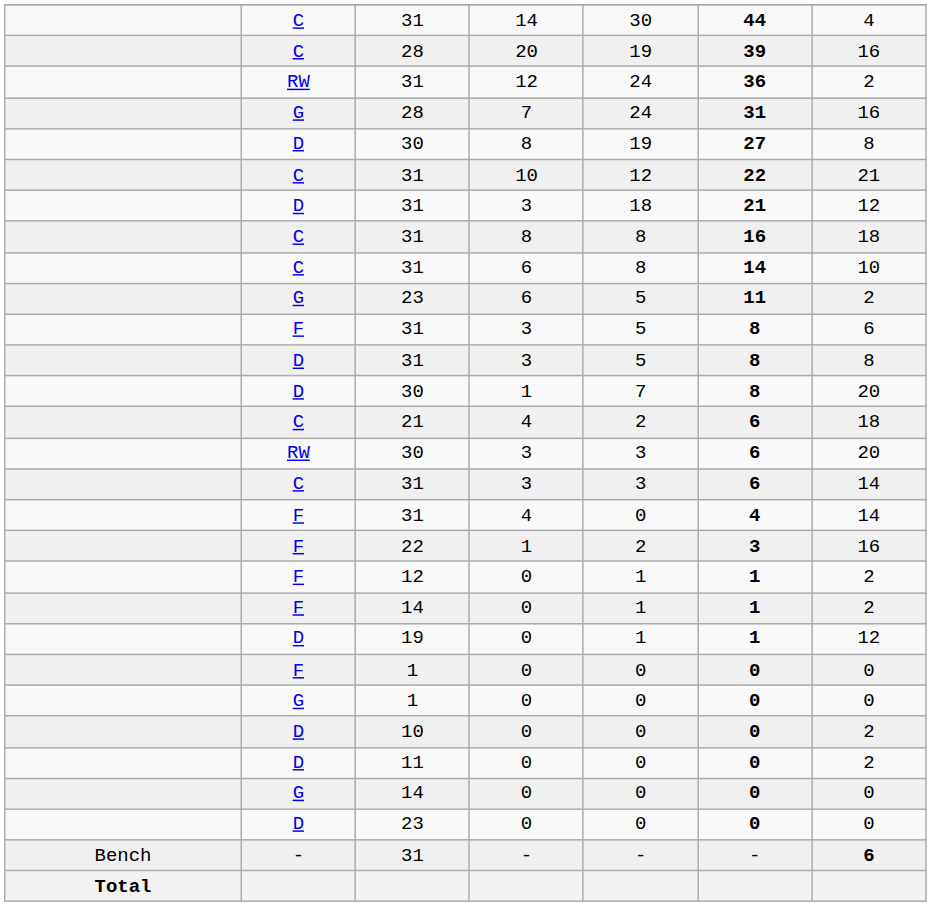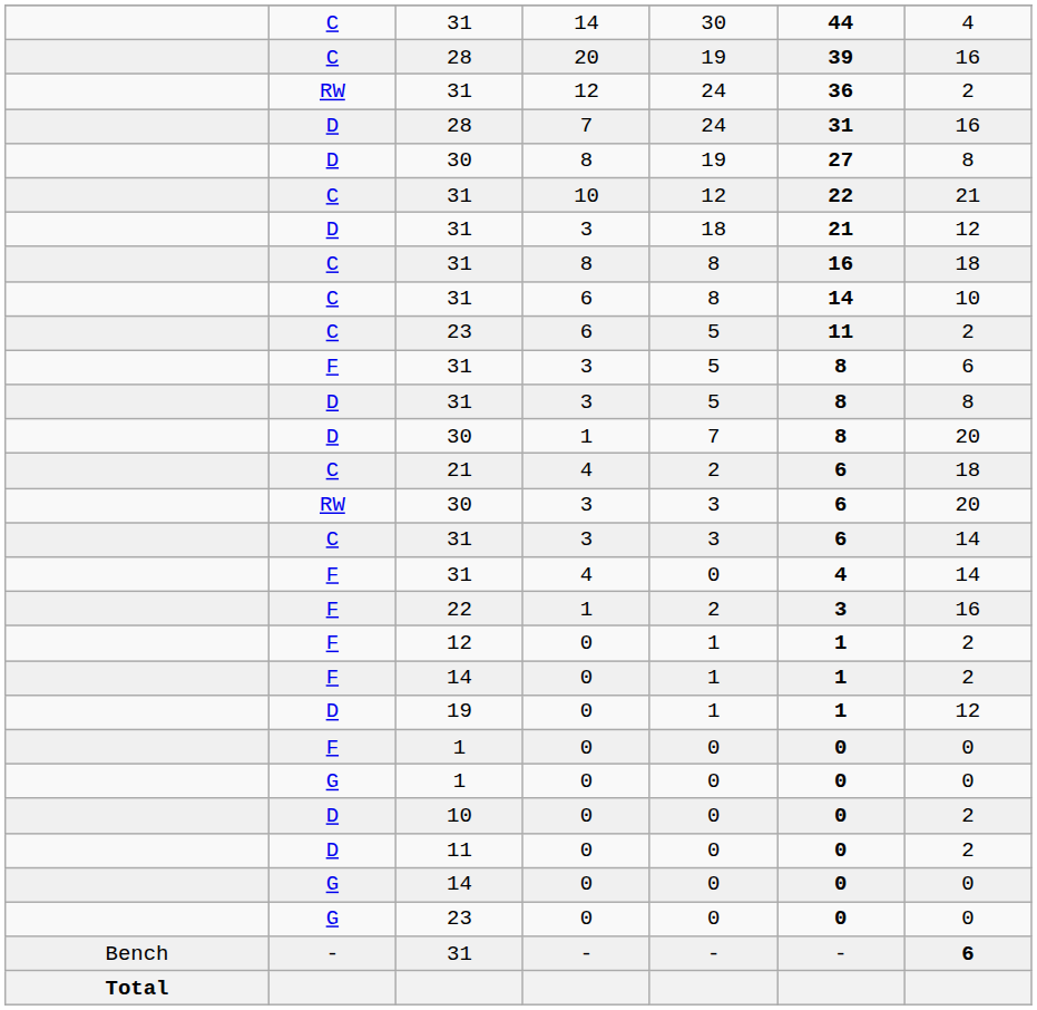 <table class="wikitable sortable" width=50%>
 <tr align="center">
 </tr>
 <tr align="center" bgcolor="">
 <td></td>
 <td><a href='#'>C</a></td>
 <td>31</td>
 <td>14</td>
 <td>30</td>
 <td><strong>44</strong></td>
 <td>4</td>
 </tr>
 <tr align="center" bgcolor="f0f0f0">
 <td></td>
 <td><a href='#'>C</a></td>
 <td>28</td>
 <td>20</td>
 <td>19</td>
 <td><strong>39</strong></td>
 <td>16</td>
 </tr>
 <tr align="center" bgcolor="">
 <td></td>
 <td><a href='#'>RW</a></td>
 <td>31</td>
 <td>12</td>
 <td>24</td>
 <td><strong>36</strong></td>
 <td>2</td>
 </tr>
 <tr align="center" bgcolor="f0f0f0">
 <td></td>
-<td><a href='#'>G</a></td>
+<td><a href='#'>D</a></td>
 <td>28</td>
 <td>7</td>
 <td>24</td>
 <td><strong>31</strong></td>
 <td>16</td>
 </tr>
 <tr align="center" bgcolor="">
 <td></td>
 <td><a href='#'>D</a></td>
 <td>30</td>
 <td>8</td>
 <td>19</td>
 <td><strong>27</strong></td>
 <td>8</td>
 </tr>
 <tr align="center" bgcolor="f0f0f0">
 <td></td>
 <td><a href='#'>C</a></td>
 <td>31</td>
 <td>10</td>
 <td>12</td>
 <td><strong>22</strong></td>
 <td>21</td>
 </tr>
 <tr align="center" bgcolor="">
 <td></td>
 <td><a href='#'>D</a></td>
 <td>31</td>
 <td>3</td>
 <td>18</td>
 <td><strong>21</strong></td>
 <td>12</td>
 </tr>
 <tr align="center" bgcolor="f0f0f0">
 <td></td>
 <td><a href='#'>C</a></td>
 <td>31</td>
 <td>8</td>
 <td>8</td>
 <td><strong>16</strong></td>
 <td>18</td>
 </tr>
 <tr align="center" bgcolor="">
 <td></td>
 <td><a href='#'>C</a></td>
 <td>31</td>
 <td>6</td>
 <td>8</td>
 <td><strong>14</strong></td>
 <td>10</td>
 </tr>
 <tr align="center" bgcolor="f0f0f0">
 <td></td>
-<td><a href='#'>G</a></td>
+<td><a href='#'>C</a></td>
 <td>23</td>
 <td>6</td>
 <td>5</td>
 <td><strong>11</strong></td>
 <td>2</td>
 </tr>
 <tr align="center" bgcolor="">
 <td></td>
 <td><a href='#'>F</a></td>
 <td>31</td>
 <td>3</td>
 <td>5</td>
 <td><strong>8</strong></td>
 <td>6</td>
 </tr>
 <tr align="center" bgcolor="f0f0f0">
 <td></td>
 <td><a href='#'>D</a></td>
 <td>31</td>
 <td>3</td>
 <td>5</td>
 <td><strong>8</strong></td>
 <td>8</td>
 </tr>
 <tr align="center" bgcolor="">
 <td></td>
 <td><a href='#'>D</a></td>
 <td>30</td>
 <td>1</td>
 <td>7</td>
 <td><strong>8</strong></td>
 <td>20</td>
 </tr>
 <tr align="center" bgcolor="f0f0f0">
 <td></td>
 <td><a href='#'>C</a></td>
 <td>21</td>
 <td>4</td>
 <td>2</td>
 <td><strong>6</strong></td>
 <td>18</td>
 </tr>
 <tr align="center" bgcolor="">
 <td></td>
 <td><a href='#'>RW</a></td>
 <td>30</td>
 <td>3</td>
 <td>3</td>
 <td><strong>6</strong></td>
 <td>20</td>
 </tr>
 <tr align="center" bgcolor="f0f0f0">
 <td></td>
 <td><a href='#'>C</a></td>
 <td>31</td>
 <td>3</td>
 <td>3</td>
 <td><strong>6</strong></td>
 <td>14</td>
 </tr>
 <tr align="center" bgcolor="">
 <td></td>
 <td><a href='#'>F</a></td>
 <td>31</td>
 <td>4</td>
 <td>0</td>
 <td><strong>4</strong></td>
 <td>14</td>
 </tr>
 <tr align="center" bgcolor="f0f0f0">
 <td></td>
 <td><a href='#'>F</a></td>
 <td>22</td>
 <td>1</td>
 <td>2</td>
 <td><strong>3</strong></td>
 <td>16</td>
 </tr>
 <tr align="center" bgcolor="">
 <td></td>
 <td><a href='#'>F</a></td>
 <td>12</td>
 <td>0</td>
 <td>1</td>
 <td><strong>1</strong></td>
 <td>2</td>
 </tr>
 <tr align="center" bgcolor="f0f0f0">
 <td></td>
 <td><a href='#'>F</a></td>
 <td>14</td>
 <td>0</td>
 <td>1</td>
 <td><strong>1</strong></td>
 <td>2</td>
 </tr>
 <tr align="center" bgcolor="">
 <td></td>
 <td><a href='#'>D</a></td>
 <td>19</td>
 <td>0</td>
 <td>1</td>
 <td><strong>1</strong></td>
 <td>12</td>
 </tr>
 <tr align="center" bgcolor="f0f0f0">
 <td></td>
 <td><a href='#'>F</a></td>
 <td>1</td>
 <td>0</td>
 <td>0</td>
 <td><strong>0</strong></td>
 <td>0</td>
 </tr>
 <tr align="center" bgcolor="">
 <td></td>
 <td><a href='#'>G</a></td>
 <td>1</td>
 <td>0</td>
 <td>0</td>
 <td><strong>0</strong></td>
 <td>0</td>
 </tr>
 <tr align="center" bgcolor="f0f0f0">
 <td></td>
 <td><a href='#'>D</a></td>
 <td>10</td>
 <td>0</td>
 <td>0</td>
 <td><strong>0</strong></td>
 <td>2</td>
 </tr>
 <tr align="center" bgcolor="">
 <td></td>
 <td><a href='#'>D</a></td>
 <td>11</td>
 <td>0</td>
 <td>0</td>
 <td><strong>0</strong></td>
 <td>2</td>
 </tr>
 <tr align="center" bgcolor="f0f0f0">
 <td></td>
 <td><a href='#'>G</a></td>
 <td>14</td>
 <td>0</td>
 <td>0</td>
 <td><strong>0</strong></td>
 <td>0</td>
 </tr>
 <tr align="center" bgcolor="">
 <td></td>
-<td><a href='#'>D</a></td>
+<td><a href='#'>G</a></td>
 <td>23</td>
 <td>0</td>
 <td>0</td>
 <td><strong>0</strong></td>
 <td>0</td>
 </tr>
 <tr align="center" bgcolor="f0f0f0">
 <td>Bench</td>
 <td>-</td>
 <td>31</td>
 <td>-</td>
 <td>-</td>
 <td>-</td>
 <td><strong>6</strong></td>
 </tr>
 <tr>
 <th>Total</th>
 <th></th>
 <th></th>
 <th></th>
 <th></th>
 <th></th>
 <th></th>
 </tr>
 </table>
